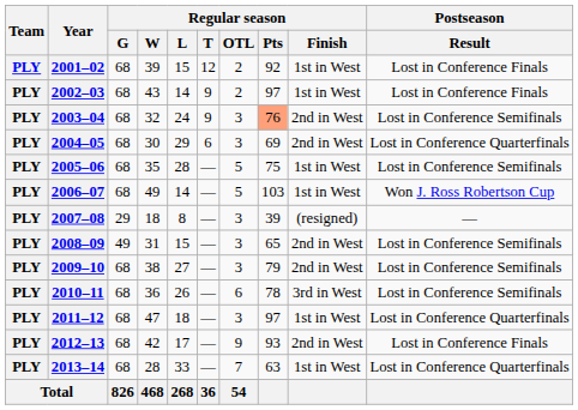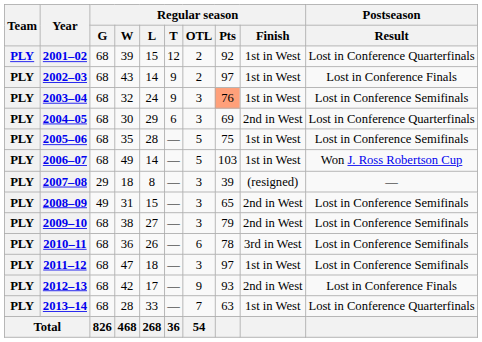 <table class="wikitable" style="font-size:95%; text-align:center;">
 <tr>
 <th rowspan="2">Team</th>
 <th rowspan="2">Year</th>
 <th colspan="7">Regular season</th>
 <th colspan="1">Postseason</th>
 </tr>
 <tr>
 <th>G</th>
 <th>W</th>
 <th>L</th>
 <th>T</th>
 <th>OTL</th>
 <th>Pts</th>
 <th>Finish</th>
 <th>Result</th>
 </tr>
 <tr>
 <th><a href='#'>PLY</a></th>
 <th><a href='#'>2001–02</a></th>
 <td>68</td>
 <td>39</td>
 <td>15</td>
 <td>12</td>
 <td>2</td>
 <td>92</td>
 <td>1st in West</td>
-<td>Lost in Conference Finals</td>
+<td>Lost in Conference Quarterfinals</td>
 </tr>
 <tr>
 <th>PLY</th>
 <th><a href='#'>2002–03</a></th>
 <td>68</td>
 <td>43</td>
 <td>14</td>
 <td>9</td>
 <td>2</td>
 <td>97</td>
 <td>1st in West</td>
 <td>Lost in Conference Finals</td>
 </tr>
 <tr>
 <th>PLY</th>
 <th><a href='#'>2003–04</a></th>
 <td>68</td>
 <td>32</td>
 <td>24</td>
 <td>9</td>
 <td>3</td>
 <td style="background: lightsalmon;">76</td>
-<td>2nd in West</td>
+<td>1st in West</td>
 <td>Lost in Conference Semifinals</td>
 </tr>
 <tr>
 <th>PLY</th>
 <th><a href='#'>2004–05</a></th>
 <td>68</td>
 <td>30</td>
 <td>29</td>
 <td>6</td>
 <td>3</td>
 <td>69</td>
 <td>2nd in West</td>
 <td>Lost in Conference Quarterfinals</td>
 </tr>
 <tr>
 <th>PLY</th>
 <th><a href='#'>2005–06</a></th>
 <td>68</td>
 <td>35</td>
 <td>28</td>
 <td>—</td>
 <td>5</td>
 <td>75</td>
 <td>1st in West</td>
 <td>Lost in Conference Semifinals</td>
 </tr>
 <tr>
 <th>PLY</th>
 <th><a href='#'>2006–07</a></th>
 <td>68</td>
 <td>49</td>
 <td>14</td>
 <td>—</td>
 <td>5</td>
 <td>103</td>
 <td>1st in West</td>
 <td>Won <a href='#'>J. Ross Robertson Cup</a></td>
 </tr>
 <tr>
 <th>PLY</th>
 <th><a href='#'>2007–08</a></th>
 <td>29</td>
 <td>18</td>
 <td>8</td>
 <td>—</td>
 <td>3</td>
 <td>39</td>
 <td>(resigned)</td>
 <td>—</td>
 </tr>
 <tr>
 <th>PLY</th>
 <th><a href='#'>2008–09</a></th>
 <td>49</td>
 <td>31</td>
 <td>15</td>
 <td>—</td>
 <td>3</td>
 <td>65</td>
 <td>2nd in West</td>
 <td>Lost in Conference Semifinals</td>
 </tr>
 <tr>
 <th>PLY</th>
 <th><a href='#'>2009–10</a></th>
 <td>68</td>
 <td>38</td>
 <td>27</td>
 <td>—</td>
 <td>3</td>
 <td>79</td>
 <td>2nd in West</td>
 <td>Lost in Conference Semifinals</td>
 </tr>
 <tr>
 <th>PLY</th>
 <th><a href='#'>2010–11</a></th>
 <td>68</td>
 <td>36</td>
 <td>26</td>
 <td>—</td>
 <td>6</td>
 <td>78</td>
 <td>3rd in West</td>
 <td>Lost in Conference Semifinals</td>
 </tr>
 <tr>
 <th>PLY</th>
 <th><a href='#'>2011–12</a></th>
 <td>68</td>
 <td>47</td>
 <td>18</td>
 <td>—</td>
 <td>3</td>
 <td>97</td>
 <td>1st in West</td>
-<td>Lost in Conference Quarterfinals</td>
+<td>Lost in Conference Semifinals</td>
 </tr>
 <tr>
 <th>PLY</th>
 <th><a href='#'>2012–13</a></th>
 <td>68</td>
 <td>42</td>
 <td>17</td>
 <td>—</td>
 <td>9</td>
 <td>93</td>
 <td>2nd in West</td>
 <td>Lost in Conference Finals</td>
 </tr>
 <tr>
 <th>PLY</th>
 <th><a href='#'>2013–14</a></th>
 <td>68</td>
 <td>28</td>
 <td>33</td>
 <td>—</td>
 <td>7</td>
 <td>63</td>
 <td>1st in West</td>
 <td>Lost in Conference Quarterfinals</td>
 </tr>
 <tr>
 <th colspan="2">Total</th>
 <th>826</th>
 <th>468</th>
 <th>268</th>
 <th>36</th>
 <th>54</th>
 <th></th>
 <th></th>
 <th></th>
 </tr>
 </table>
